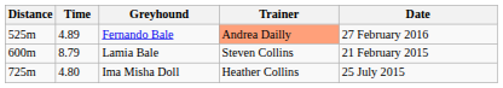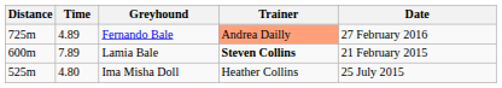 <table class="wikitable">
 <tr>
 <th width=50>Distance</th>
 <th width=50>Time</th>
 <th width=150>Greyhound</th>
 <th width=150>Trainer</th>
 <th width=200>Date</th>
 </tr>
 <tr>
-<td>525m</td>
+<td>725m</td>
 <td>4.89</td>
 <td><a href='#'>Fernando Bale</a></td>
 <td style="background: lightsalmon;">Andrea Dailly</td>
 <td>27 February 2016</td>
 </tr>
 <tr>
 <td>600m</td>
-<td>8.79</td>
+<td>7.89</td>
 <td>Lamia Bale</td>
-<td>Steven Collins</td>
+<td><strong>Steven Collins</strong></td>
 <td>21 February 2015</td>
 </tr>
 <tr>
-<td>725m</td>
+<td>525m</td>
 <td>4.80</td>
 <td>Ima Misha Doll</td>
 <td>Heather Collins</td>
 <td>25 July 2015</td>
 </tr>
 </table>
